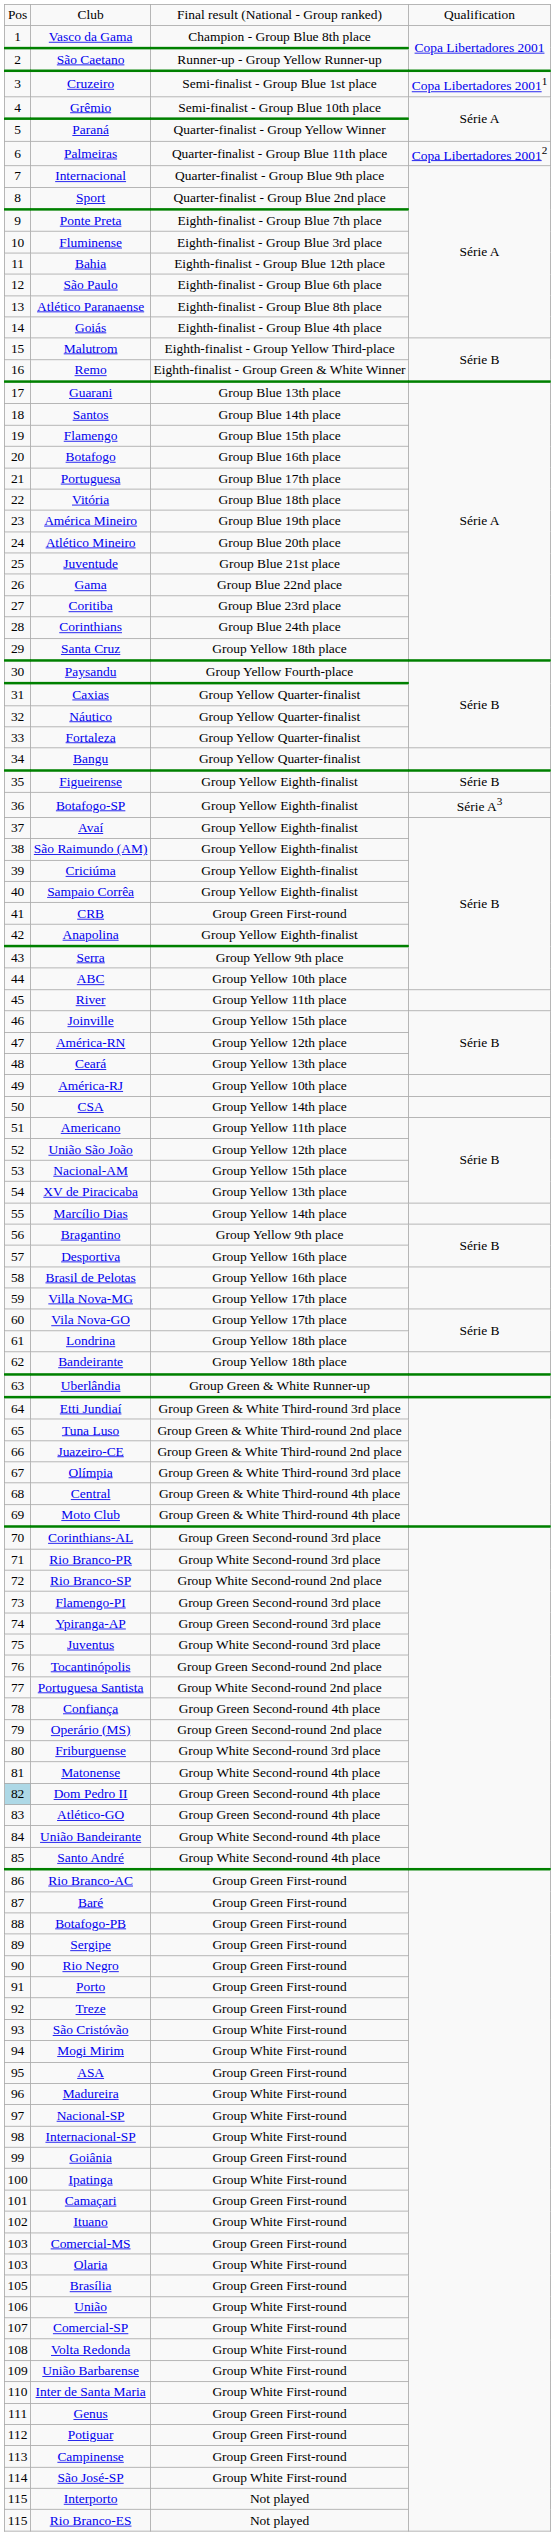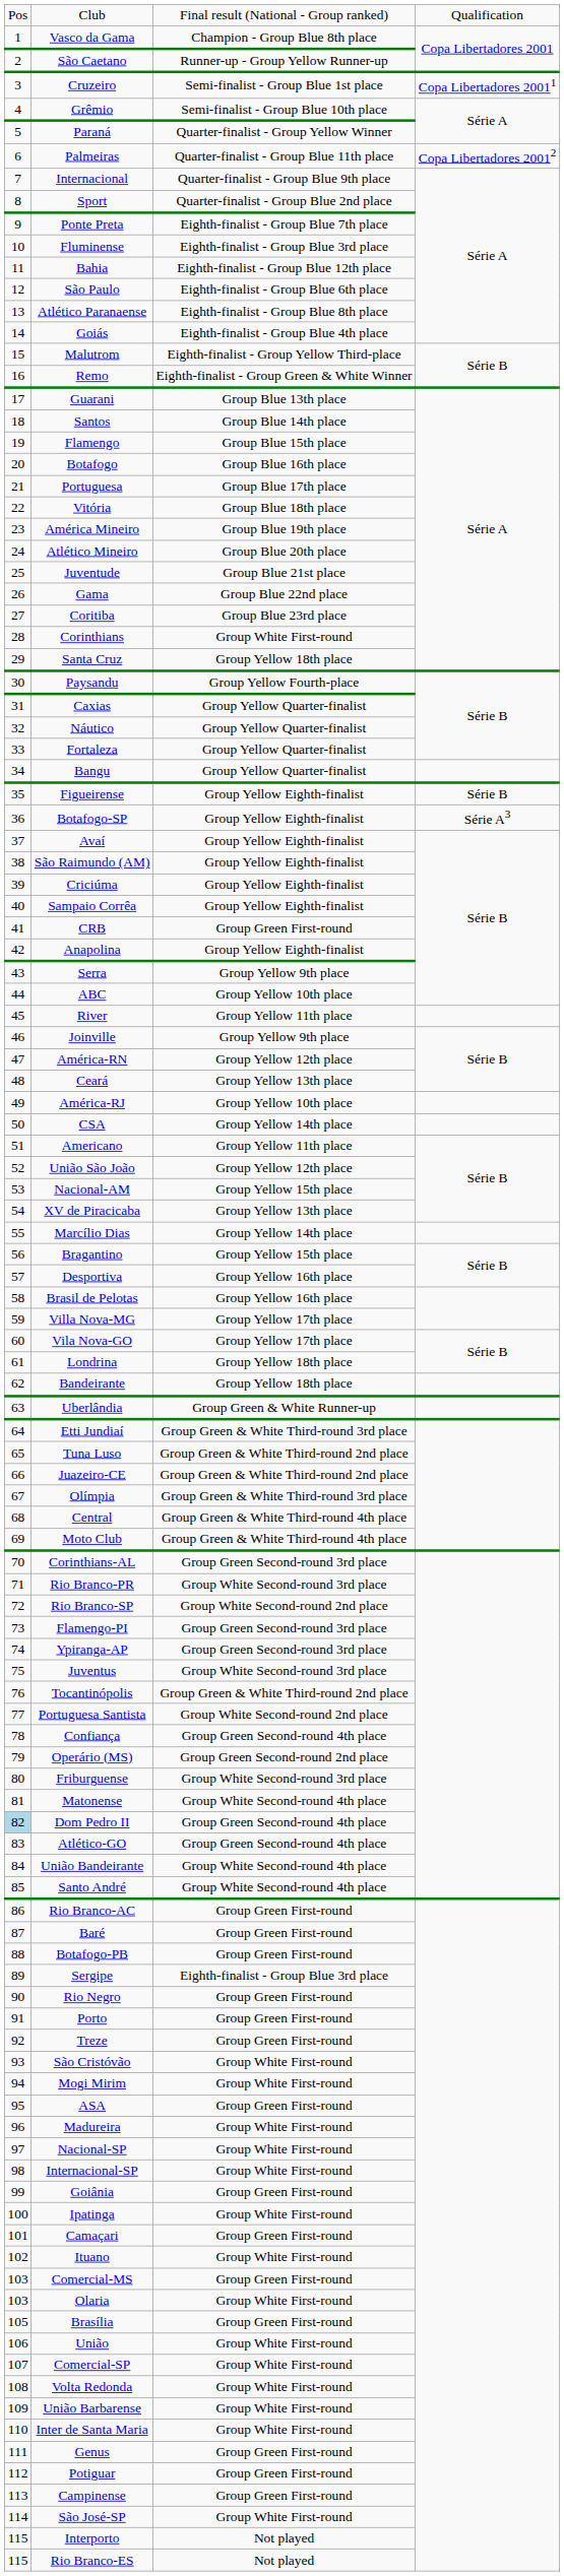 <table class="wikitable" style="text-align: center;">
 <tr>
 <td>Pos</td>
 <td>Club</td>
 <td>Final result (National - Group ranked)</td>
 <td>Qualification</td>
 </tr>
 <tr style="border-bottom:3px solid green;">
 <td>1</td>
 <td><a href='#'>Vasco da Gama</a></td>
 <td>Champion - Group Blue 8th place</td>
 <td rowspan="2"><a href='#'>Copa Libertadores 2001</a></td>
 </tr>
 <tr style="border-bottom:3px solid green;">
 <td>2</td>
 <td><a href='#'>São Caetano</a></td>
 <td>Runner-up - Group Yellow Runner-up</td>
 </tr>
 <tr>
 <td>3</td>
 <td><a href='#'>Cruzeiro</a></td>
 <td>Semi-finalist - Group Blue 1st place</td>
 <td><a href='#'>Copa Libertadores 2001</a><sup>1</sup></td>
 </tr>
 <tr style="border-bottom:3px solid green;">
 <td>4</td>
 <td><a href='#'>Grêmio</a></td>
 <td>Semi-finalist - Group Blue 10th place</td>
 <td rowspan="2">Série A</td>
 </tr>
 <tr>
 <td>5</td>
 <td><a href='#'>Paraná</a></td>
 <td>Quarter-finalist - Group Yellow Winner</td>
 </tr>
 <tr>
 <td>6</td>
 <td><a href='#'>Palmeiras</a></td>
 <td>Quarter-finalist - Group Blue 11th place</td>
 <td><a href='#'>Copa Libertadores 2001</a><sup>2</sup></td>
 </tr>
 <tr>
 <td>7</td>
 <td><a href='#'>Internacional</a></td>
 <td>Quarter-finalist - Group Blue 9th place</td>
 <td rowspan="8">Série A</td>
 </tr>
 <tr style="border-bottom:3px solid green;">
 <td>8</td>
 <td><a href='#'>Sport</a></td>
 <td>Quarter-finalist - Group Blue 2nd place</td>
 </tr>
 <tr>
 <td>9</td>
 <td><a href='#'>Ponte Preta</a></td>
 <td>Eighth-finalist - Group Blue 7th place</td>
 </tr>
 <tr>
 <td>10</td>
 <td><a href='#'>Fluminense</a></td>
 <td>Eighth-finalist - Group Blue 3rd place</td>
 </tr>
 <tr>
 <td>11</td>
 <td><a href='#'>Bahia</a></td>
 <td>Eighth-finalist - Group Blue 12th place</td>
 </tr>
 <tr>
 <td>12</td>
 <td><a href='#'>São Paulo</a></td>
 <td>Eighth-finalist - Group Blue 6th place</td>
 </tr>
 <tr>
 <td>13</td>
 <td><a href='#'>Atlético Paranaense</a></td>
 <td>Eighth-finalist - Group Blue 8th place</td>
 </tr>
 <tr>
 <td>14</td>
 <td><a href='#'>Goiás</a></td>
 <td>Eighth-finalist - Group Blue 4th place</td>
 </tr>
 <tr>
 <td>15</td>
 <td><a href='#'>Malutrom</a></td>
 <td>Eighth-finalist - Group Yellow Third-place</td>
 <td rowspan="2">Série B</td>
 </tr>
 <tr style="border-bottom:3px solid green;">
 <td>16</td>
 <td><a href='#'>Remo</a></td>
 <td>Eighth-finalist - Group Green & White Winner</td>
 </tr>
 <tr>
 <td>17</td>
 <td><a href='#'>Guarani</a></td>
 <td>Group Blue 13th place</td>
 <td rowspan="13">Série A</td>
 </tr>
 <tr>
 <td>18</td>
 <td><a href='#'>Santos</a></td>
 <td>Group Blue 14th place</td>
 </tr>
 <tr>
 <td>19</td>
 <td><a href='#'>Flamengo</a></td>
 <td>Group Blue 15th place</td>
 </tr>
 <tr>
 <td>20</td>
 <td><a href='#'>Botafogo</a></td>
 <td>Group Blue 16th place</td>
 </tr>
 <tr>
 <td>21</td>
 <td><a href='#'>Portuguesa</a></td>
 <td>Group Blue 17th place</td>
 </tr>
 <tr>
 <td>22</td>
 <td><a href='#'>Vitória</a></td>
 <td>Group Blue 18th place</td>
 </tr>
 <tr>
 <td>23</td>
 <td><a href='#'>América Mineiro</a></td>
 <td>Group Blue 19th place</td>
 </tr>
 <tr>
 <td>24</td>
 <td><a href='#'>Atlético Mineiro</a></td>
 <td>Group Blue 20th place</td>
 </tr>
 <tr>
 <td>25</td>
 <td><a href='#'>Juventude</a></td>
 <td>Group Blue 21st place</td>
 </tr>
 <tr>
 <td>26</td>
 <td><a href='#'>Gama</a></td>
 <td>Group Blue 22nd place</td>
 </tr>
 <tr>
 <td>27</td>
 <td><a href='#'>Coritiba</a></td>
 <td>Group Blue 23rd place</td>
 </tr>
 <tr>
 <td>28</td>
 <td><a href='#'>Corinthians</a></td>
-<td>Group Blue 24th place</td>
+<td>Group White First-round</td>
 </tr>
 <tr style="border-bottom:3px solid green;">
 <td>29</td>
 <td><a href='#'>Santa Cruz</a></td>
 <td>Group Yellow 18th place</td>
 </tr>
 <tr style="border-bottom:3px solid green;">
 <td>30</td>
 <td><a href='#'>Paysandu</a></td>
 <td>Group Yellow Fourth-place</td>
 <td rowspan="4">Série B</td>
 </tr>
 <tr>
 <td>31</td>
 <td><a href='#'>Caxias</a></td>
 <td>Group Yellow Quarter-finalist</td>
 </tr>
 <tr>
 <td>32</td>
 <td><a href='#'>Náutico</a></td>
 <td>Group Yellow Quarter-finalist</td>
 </tr>
 <tr>
 <td>33</td>
 <td><a href='#'>Fortaleza</a></td>
 <td>Group Yellow Quarter-finalist</td>
 </tr>
 <tr style="border-bottom:3px solid green;">
 <td>34</td>
 <td><a href='#'>Bangu</a></td>
 <td>Group Yellow Quarter-finalist</td>
 </tr>
 <tr>
 <td>35</td>
 <td><a href='#'>Figueirense</a></td>
 <td>Group Yellow Eighth-finalist</td>
 <td>Série B</td>
 </tr>
 <tr>
 <td>36</td>
 <td><a href='#'>Botafogo-SP</a></td>
 <td>Group Yellow Eighth-finalist</td>
 <td>Série A<sup>3</sup></td>
 </tr>
 <tr>
 <td>37</td>
 <td><a href='#'>Avaí</a></td>
 <td>Group Yellow Eighth-finalist</td>
 <td rowspan="8">Série B</td>
 </tr>
 <tr>
 <td>38</td>
 <td><a href='#'>São Raimundo (AM)</a></td>
 <td>Group Yellow Eighth-finalist</td>
 </tr>
 <tr>
 <td>39</td>
 <td><a href='#'>Criciúma</a></td>
 <td>Group Yellow Eighth-finalist</td>
 </tr>
 <tr>
 <td>40</td>
 <td><a href='#'>Sampaio Corrêa</a></td>
 <td>Group Yellow Eighth-finalist</td>
 </tr>
 <tr>
 <td>41</td>
 <td><a href='#'>CRB</a></td>
 <td>Group Green First-round</td>
 </tr>
 <tr style="border-bottom:3px solid green;">
 <td>42</td>
 <td><a href='#'>Anapolina</a></td>
 <td>Group Yellow Eighth-finalist</td>
 </tr>
 <tr>
 <td>43</td>
 <td><a href='#'>Serra</a></td>
 <td>Group Yellow 9th place</td>
 </tr>
 <tr>
 <td>44</td>
 <td><a href='#'>ABC</a></td>
 <td>Group Yellow 10th place</td>
 </tr>
 <tr>
 <td>45</td>
 <td><a href='#'>River</a></td>
 <td>Group Yellow 11th place</td>
 <td></td>
 </tr>
 <tr>
 <td>46</td>
 <td><a href='#'>Joinville</a></td>
-<td>Group Yellow 15th place</td>
+<td>Group Yellow 9th place</td>
 <td rowspan="3">Série B</td>
 </tr>
 <tr>
 <td>47</td>
 <td><a href='#'>América-RN</a></td>
 <td>Group Yellow 12th place</td>
 </tr>
 <tr>
 <td>48</td>
 <td><a href='#'>Ceará</a></td>
 <td>Group Yellow 13th place</td>
 </tr>
 <tr>
 <td>49</td>
 <td><a href='#'>América-RJ</a></td>
 <td>Group Yellow 10th place</td>
 <td></td>
 </tr>
 <tr>
 <td>50</td>
 <td><a href='#'>CSA</a></td>
 <td>Group Yellow 14th place</td>
 <td></td>
 </tr>
 <tr>
 <td>51</td>
 <td><a href='#'>Americano</a></td>
 <td>Group Yellow 11th place</td>
 <td rowspan="4">Série B</td>
 </tr>
 <tr>
 <td>52</td>
 <td><a href='#'>União São João</a></td>
 <td>Group Yellow 12th place</td>
 </tr>
 <tr>
 <td>53</td>
 <td><a href='#'>Nacional-AM</a></td>
 <td>Group Yellow 15th place</td>
 </tr>
 <tr>
 <td>54</td>
 <td><a href='#'>XV de Piracicaba</a></td>
 <td>Group Yellow 13th place</td>
 </tr>
 <tr>
 <td>55</td>
 <td><a href='#'>Marcílio Dias</a></td>
 <td>Group Yellow 14th place</td>
 </tr>
 <tr>
 <td>56</td>
 <td><a href='#'>Bragantino</a></td>
-<td>Group Yellow 9th place</td>
+<td>Group Yellow 15th place</td>
 <td rowspan="2">Série B</td>
 </tr>
 <tr>
 <td>57</td>
 <td><a href='#'>Desportiva</a></td>
 <td>Group Yellow 16th place</td>
 </tr>
 <tr>
 <td>58</td>
 <td><a href='#'>Brasil de Pelotas</a></td>
 <td>Group Yellow 16th place</td>
 <td rowspan="2"></td>
 </tr>
 <tr>
 <td>59</td>
 <td><a href='#'>Villa Nova-MG</a></td>
 <td>Group Yellow 17th place</td>
 </tr>
 <tr>
 <td>60</td>
 <td><a href='#'>Vila Nova-GO</a></td>
 <td>Group Yellow 17th place</td>
 <td rowspan="2">Série B</td>
 </tr>
 <tr>
 <td>61</td>
 <td><a href='#'>Londrina</a></td>
 <td>Group Yellow 18th place</td>
 </tr>
 <tr style="border-bottom:3px solid green;">
 <td>62</td>
 <td><a href='#'>Bandeirante</a></td>
 <td>Group Yellow 18th place</td>
 </tr>
 <tr style="border-bottom:3px solid green;">
 <td>63</td>
 <td><a href='#'>Uberlândia</a></td>
 <td>Group Green & White Runner-up</td>
 </tr>
 <tr>
 <td>64</td>
 <td><a href='#'>Etti Jundiaí</a></td>
 <td>Group Green & White Third-round 3rd place</td>
 </tr>
 <tr>
 <td>65</td>
 <td><a href='#'>Tuna Luso</a></td>
 <td>Group Green & White Third-round 2nd place</td>
 </tr>
 <tr>
 <td>66</td>
 <td><a href='#'>Juazeiro-CE</a></td>
 <td>Group Green & White Third-round 2nd place</td>
 </tr>
 <tr>
 <td>67</td>
 <td><a href='#'>Olímpia</a></td>
 <td>Group Green & White Third-round 3rd place</td>
 </tr>
 <tr>
 <td>68</td>
 <td><a href='#'>Central</a></td>
 <td>Group Green & White Third-round 4th place</td>
 </tr>
 <tr style="border-bottom:3px solid green;">
 <td>69</td>
 <td><a href='#'>Moto Club</a></td>
 <td>Group Green & White Third-round 4th place</td>
 </tr>
 <tr>
 <td>70</td>
 <td><a href='#'>Corinthians-AL</a></td>
 <td>Group Green Second-round 3rd place</td>
 </tr>
 <tr>
 <td>71</td>
 <td><a href='#'>Rio Branco-PR</a></td>
 <td>Group White Second-round 3rd place</td>
 </tr>
 <tr>
 <td>72</td>
 <td><a href='#'>Rio Branco-SP</a></td>
 <td>Group White Second-round 2nd place</td>
 </tr>
 <tr>
 <td>73</td>
 <td><a href='#'>Flamengo-PI</a></td>
 <td>Group Green Second-round 3rd place</td>
 </tr>
 <tr>
 <td>74</td>
 <td><a href='#'>Ypiranga-AP</a></td>
 <td>Group Green Second-round 3rd place</td>
 </tr>
 <tr>
 <td>75</td>
 <td><a href='#'>Juventus</a></td>
 <td>Group White Second-round 3rd place</td>
 </tr>
 <tr>
 <td>76</td>
 <td><a href='#'>Tocantinópolis</a></td>
-<td>Group Green Second-round 2nd place</td>
+<td>Group Green & White Third-round 2nd place</td>
 </tr>
 <tr>
 <td>77</td>
 <td><a href='#'>Portuguesa Santista</a></td>
 <td>Group White Second-round 2nd place</td>
 </tr>
 <tr>
 <td>78</td>
 <td><a href='#'>Confiança</a></td>
 <td>Group Green Second-round 4th place</td>
 </tr>
 <tr>
 <td>79</td>
 <td><a href='#'>Operário (MS)</a></td>
 <td>Group Green Second-round 2nd place</td>
 </tr>
 <tr>
 <td>80</td>
 <td><a href='#'>Friburguense</a></td>
 <td>Group White Second-round 3rd place</td>
 </tr>
 <tr>
 <td>81</td>
 <td><a href='#'>Matonense</a></td>
 <td>Group White Second-round 4th place</td>
 </tr>
 <tr>
 <td style="background: lightblue;">82</td>
 <td><a href='#'>Dom Pedro II</a></td>
 <td>Group Green Second-round 4th place</td>
 </tr>
 <tr>
 <td>83</td>
 <td><a href='#'>Atlético-GO</a></td>
 <td>Group Green Second-round 4th place</td>
 </tr>
 <tr>
 <td>84</td>
 <td><a href='#'>União Bandeirante</a></td>
 <td>Group White Second-round 4th place</td>
 </tr>
 <tr style="border-bottom:3px solid green;">
 <td>85</td>
 <td><a href='#'>Santo André</a></td>
 <td>Group White Second-round 4th place</td>
 </tr>
 <tr>
 <td>86</td>
 <td><a href='#'>Rio Branco-AC</a></td>
 <td>Group Green First-round</td>
 </tr>
 <tr>
 <td>87</td>
 <td><a href='#'>Baré</a></td>
 <td>Group Green First-round</td>
 </tr>
 <tr>
 <td>88</td>
 <td><a href='#'>Botafogo-PB</a></td>
 <td>Group Green First-round</td>
 </tr>
 <tr>
 <td>89</td>
 <td><a href='#'>Sergipe</a></td>
-<td>Group Green First-round</td>
+<td>Eighth-finalist - Group Blue 3rd place</td>
 </tr>
 <tr>
 <td>90</td>
 <td><a href='#'>Rio Negro</a></td>
 <td>Group Green First-round</td>
 </tr>
 <tr>
 <td>91</td>
 <td><a href='#'>Porto</a></td>
 <td>Group Green First-round</td>
 </tr>
 <tr>
 <td>92</td>
 <td><a href='#'>Treze</a></td>
 <td>Group Green First-round</td>
 </tr>
 <tr>
 <td>93</td>
 <td><a href='#'>São Cristóvão</a></td>
 <td>Group White First-round</td>
 </tr>
 <tr>
 <td>94</td>
 <td><a href='#'>Mogi Mirim</a></td>
 <td>Group White First-round</td>
 </tr>
 <tr>
 <td>95</td>
 <td><a href='#'>ASA</a></td>
 <td>Group Green First-round</td>
 </tr>
 <tr>
 <td>96</td>
 <td><a href='#'>Madureira</a></td>
 <td>Group White First-round</td>
 </tr>
 <tr>
 <td>97</td>
 <td><a href='#'>Nacional-SP</a></td>
 <td>Group White First-round</td>
 </tr>
 <tr>
 <td>98</td>
 <td><a href='#'>Internacional-SP</a></td>
 <td>Group White First-round</td>
 </tr>
 <tr>
 <td>99</td>
 <td><a href='#'>Goiânia</a></td>
 <td>Group Green First-round</td>
 </tr>
 <tr>
 <td>100</td>
 <td><a href='#'>Ipatinga</a></td>
 <td>Group White First-round</td>
 </tr>
 <tr>
 <td>101</td>
 <td><a href='#'>Camaçari</a></td>
 <td>Group Green First-round</td>
 </tr>
 <tr>
 <td>102</td>
 <td><a href='#'>Ituano</a></td>
 <td>Group White First-round</td>
 </tr>
 <tr>
 <td>103</td>
 <td><a href='#'>Comercial-MS</a></td>
 <td>Group Green First-round</td>
 </tr>
 <tr>
 <td>103</td>
 <td><a href='#'>Olaria</a></td>
 <td>Group White First-round</td>
 </tr>
 <tr>
 <td>105</td>
 <td><a href='#'>Brasília</a></td>
 <td>Group Green First-round</td>
 </tr>
 <tr>
 <td>106</td>
 <td><a href='#'>União</a></td>
 <td>Group White First-round</td>
 </tr>
 <tr>
 <td>107</td>
 <td><a href='#'>Comercial-SP</a></td>
 <td>Group White First-round</td>
 </tr>
 <tr>
 <td>108</td>
 <td><a href='#'>Volta Redonda</a></td>
 <td>Group White First-round</td>
 </tr>
 <tr>
 <td>109</td>
 <td><a href='#'>União Barbarense</a></td>
 <td>Group White First-round</td>
 </tr>
 <tr>
 <td>110</td>
 <td><a href='#'>Inter de Santa Maria</a></td>
 <td>Group White First-round</td>
 </tr>
 <tr>
 <td>111</td>
 <td><a href='#'>Genus</a></td>
 <td>Group Green First-round</td>
 </tr>
 <tr>
 <td>112</td>
 <td><a href='#'>Potiguar</a></td>
 <td>Group Green First-round</td>
 </tr>
 <tr>
 <td>113</td>
 <td><a href='#'>Campinense</a></td>
 <td>Group Green First-round</td>
 </tr>
 <tr>
 <td>114</td>
 <td><a href='#'>São José-SP</a></td>
 <td>Group White First-round</td>
 </tr>
 <tr>
 <td>115</td>
 <td><a href='#'>Interporto</a></td>
 <td>Not played</td>
 </tr>
 <tr>
 <td>115</td>
 <td><a href='#'>Rio Branco-ES</a></td>
 <td>Not played</td>
 </tr>
 </table>
